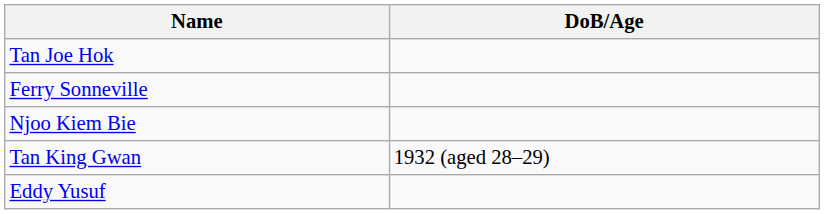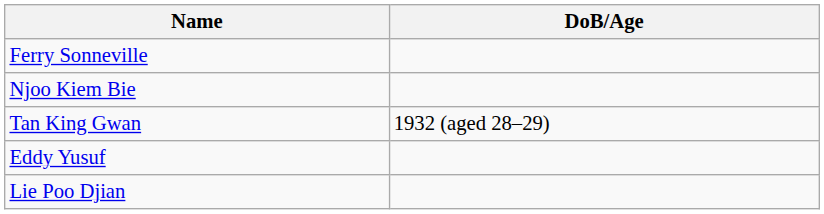 <table class="wikitable" style="width:600px; font-size:95%;">
 <tr>
 <th align="left">Name</th>
 <th align="left">DoB/Age</th>
-</tr>
-<tr>
-<td align="left"><a href='#'>Tan Joe Hok</a></td>
-<td align="left"></td>
 </tr>
 <tr>
 <td align="left"><a href='#'>Ferry Sonneville</a></td>
 <td align="left"></td>
 </tr>
 <tr>
 <td align="left"><a href='#'>Njoo Kiem Bie</a></td>
 <td align="left"></td>
 </tr>
 <tr>
 <td align="left"><a href='#'>Tan King Gwan</a></td>
 <td align="left">1932 (aged 28–29)</td>
 </tr>
 <tr>
 <td align="left"><a href='#'>Eddy Yusuf</a></td>
 <td align="left"></td>
 </tr>
+<tr>
+<td align="left"><a href='#'>Lie Poo Djian</a></td>
+<td align="left"></td>
+</tr>
 </table>
